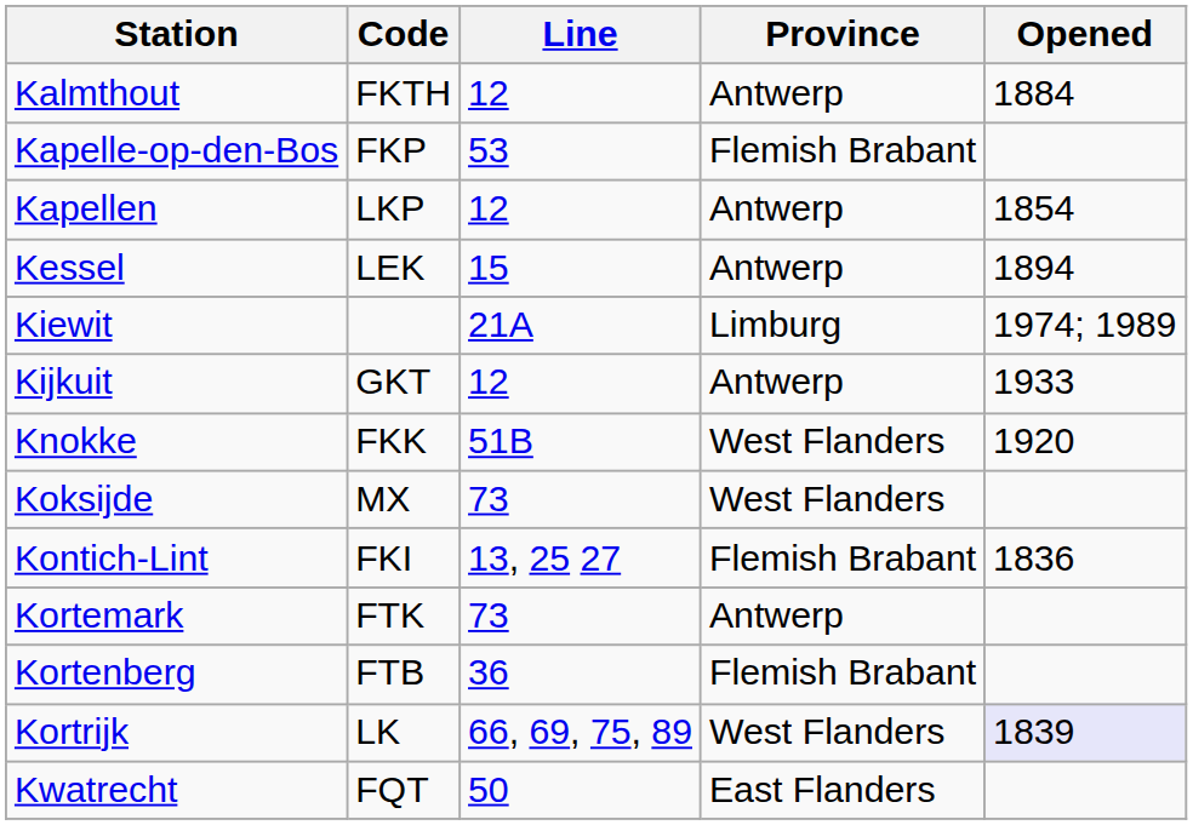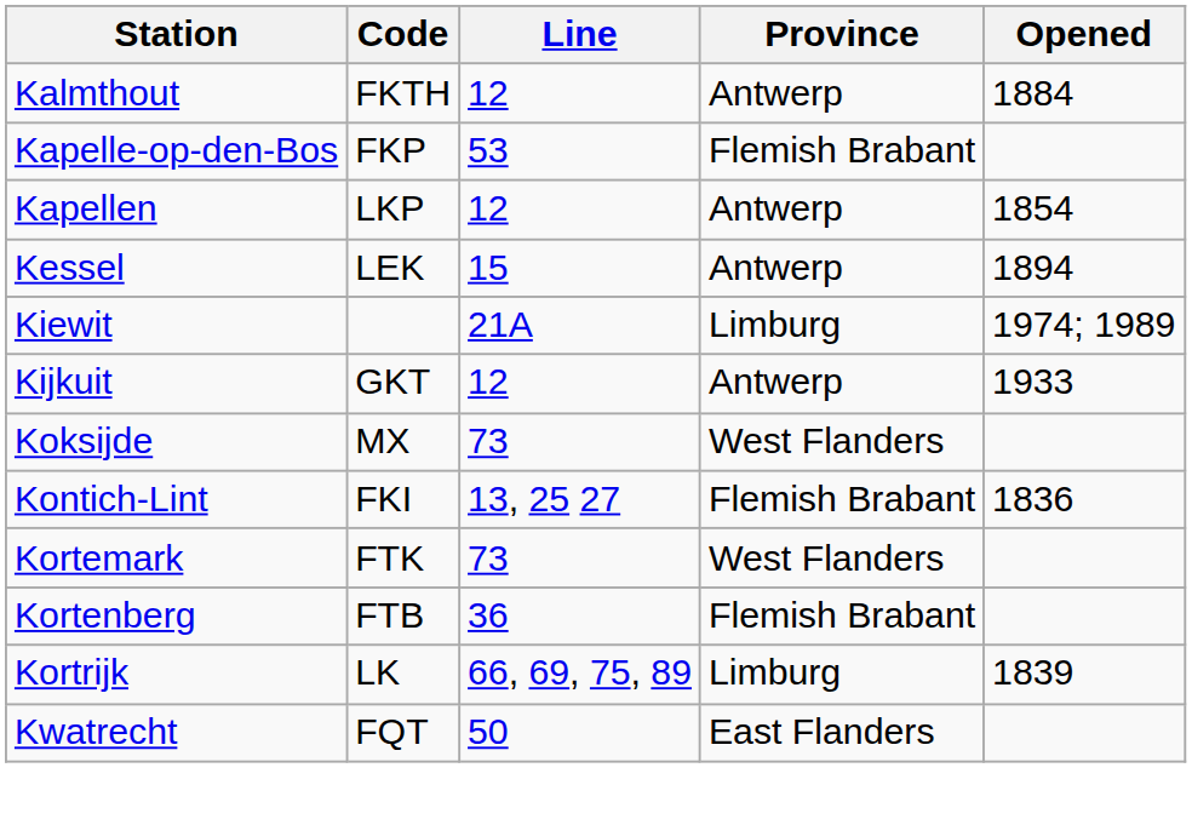 <table class="wikitable sortable">
 <tr>
 <th>Station</th>
 <th>Code</th>
 <th><a href='#'>Line</a></th>
 <th>Province</th>
 <th>Opened</th>
 </tr>
 <tr>
 <td><a href='#'>Kalmthout</a></td>
 <td>FKTH</td>
 <td><a href='#'>12</a></td>
 <td>Antwerp</td>
 <td>1884</td>
 </tr>
 <tr>
 <td><a href='#'>Kapelle-op-den-Bos</a></td>
 <td>FKP</td>
 <td><a href='#'>53</a></td>
 <td>Flemish Brabant</td>
 <td></td>
 </tr>
 <tr>
 <td><a href='#'>Kapellen</a></td>
 <td>LKP</td>
 <td><a href='#'>12</a></td>
 <td>Antwerp</td>
 <td>1854</td>
 </tr>
 <tr>
 <td><a href='#'>Kessel</a></td>
 <td>LEK</td>
 <td><a href='#'>15</a></td>
 <td>Antwerp</td>
 <td>1894</td>
 </tr>
 <tr>
 <td><a href='#'>Kiewit</a></td>
 <td></td>
 <td><a href='#'>21A</a></td>
 <td>Limburg</td>
 <td>1974; 1989</td>
 </tr>
 <tr>
 <td><a href='#'>Kijkuit</a></td>
 <td>GKT</td>
 <td><a href='#'>12</a></td>
 <td>Antwerp</td>
 <td>1933</td>
 </tr>
 <tr>
-<td><a href='#'>Knokke</a></td>
-<td>FKK</td>
-<td><a href='#'>51B</a></td>
-<td>West Flanders</td>
-<td>1920</td>
-</tr>
-<tr>
 <td><a href='#'>Koksijde</a></td>
 <td>MX</td>
 <td><a href='#'>73</a></td>
 <td>West Flanders</td>
 <td></td>
 </tr>
 <tr>
 <td><a href='#'>Kontich-Lint</a></td>
 <td>FKI</td>
 <td><a href='#'>13</a>, <a href='#'>25</a> <a href='#'>27</a></td>
 <td>Flemish Brabant</td>
 <td>1836</td>
 </tr>
 <tr>
 <td><a href='#'>Kortemark</a></td>
 <td>FTK</td>
 <td><a href='#'>73</a></td>
-<td>Antwerp</td>
+<td>West Flanders</td>
 <td></td>
 </tr>
 <tr>
 <td><a href='#'>Kortenberg</a></td>
 <td>FTB</td>
 <td><a href='#'>36</a></td>
 <td>Flemish Brabant</td>
 <td></td>
 </tr>
 <tr>
 <td><a href='#'>Kortrijk</a></td>
 <td>LK</td>
 <td><a href='#'>66</a>, <a href='#'>69</a>, <a href='#'>75</a>, <a href='#'>89</a></td>
-<td>West Flanders</td>
-<td style="background: lavender;">1839</td>
+<td>Limburg</td>
+<td>1839</td>
 </tr>
 <tr>
 <td><a href='#'>Kwatrecht</a></td>
 <td>FQT</td>
 <td><a href='#'>50</a></td>
 <td>East Flanders</td>
 <td></td>
 </tr>
 </table>
